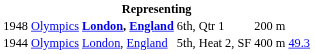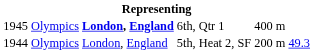 <table>
 <tr>
 <th colspan="6">Representing </th>
 </tr>
 <tr>
-<td>1948</td>
+<td>1945</td>
 <td><a href='#'>Olympics</a></td>
 <td><strong><a href='#'>London</a>, <a href='#'>England</a></strong></td>
 <td>6th, Qtr 1</td>
-<td>200 m</td>
+<td>400 m</td>
 <td><a href='#'></a></td>
 </tr>
 <tr>
 <td>1944</td>
 <td><a href='#'>Olympics</a></td>
 <td><a href='#'>London</a>, <a href='#'>England</a></td>
 <td>5th, Heat 2, SF</td>
-<td>400 m</td>
+<td>200 m</td>
 <td><a href='#'>49.3</a></td>
 </tr>
 </table>
